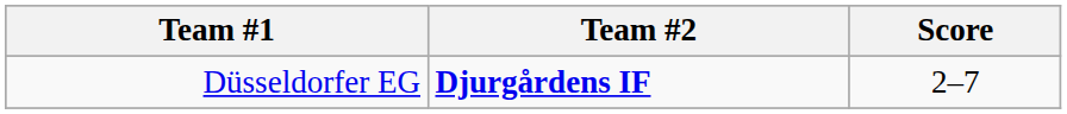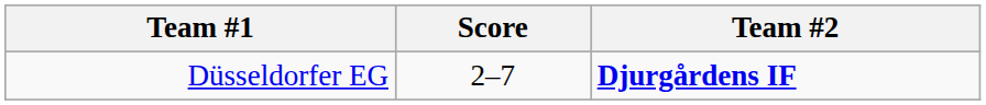 <table class="wikitable" style="text-align: center;">
 <tr>
 <th width=22%>Team #1</th>
+<th width=11%>Score</th>
 <th width=22%>Team #2</th>
-<th width=11%>Score</th>
 </tr>
 <tr>
 <td style="text-align: right;"><a href='#'>Düsseldorfer EG</a> </td>
+<td>2–7</td>
 <td style="text-align: left;"> <strong><a href='#'>Djurgårdens IF</a></strong></td>
-<td>2–7</td>
 </tr>
 </table>
